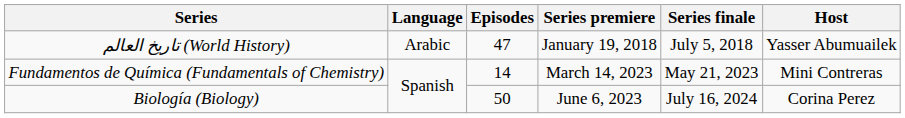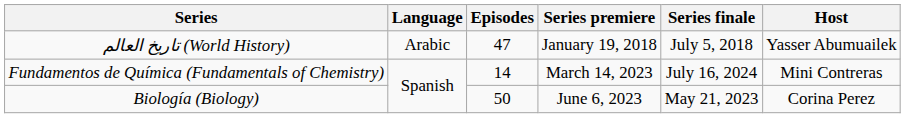 <table class="wikitable" style="text-align:center">
 <tr>
 <th>Series</th>
 <th>Language</th>
 <th>Episodes</th>
 <th>Series premiere</th>
 <th>Series finale</th>
 <th>Host</th>
 </tr>
 <tr>
 <td style="text-align:center;"><em>تاريخ العالم (World History)</em></td>
 <td>Arabic</td>
 <td>47</td>
 <td style="text-align:center;">January 19, 2018</td>
 <td style="text-align:center;">July 5, 2018</td>
 <td style="text-align:center;">Yasser Abumuailek</td>
 </tr>
 <tr>
 <td style="text-align:center;"><em>Fundamentos de Química (Fundamentals of Chemistry)</em></td>
 <td rowspan="2">Spanish</td>
 <td style="text-align:center;">14</td>
 <td style="text-align:center;">March 14, 2023</td>
-<td style="text-align:center;">May 21, 2023</td>
+<td style="text-align:center;">July 16, 2024</td>
 <td style="text-align:center;">Mini Contreras</td>
 </tr>
 <tr>
 <td style="text-align:center;"><em>Biología (Biology)</em></td>
 <td style="text-align:center;">50</td>
 <td style="text-align:center;">June 6, 2023</td>
-<td style="text-align:center;">July 16, 2024</td>
+<td style="text-align:center;">May 21, 2023</td>
 <td style="text-align:center;">Corina Perez</td>
 </tr>
 </table>
